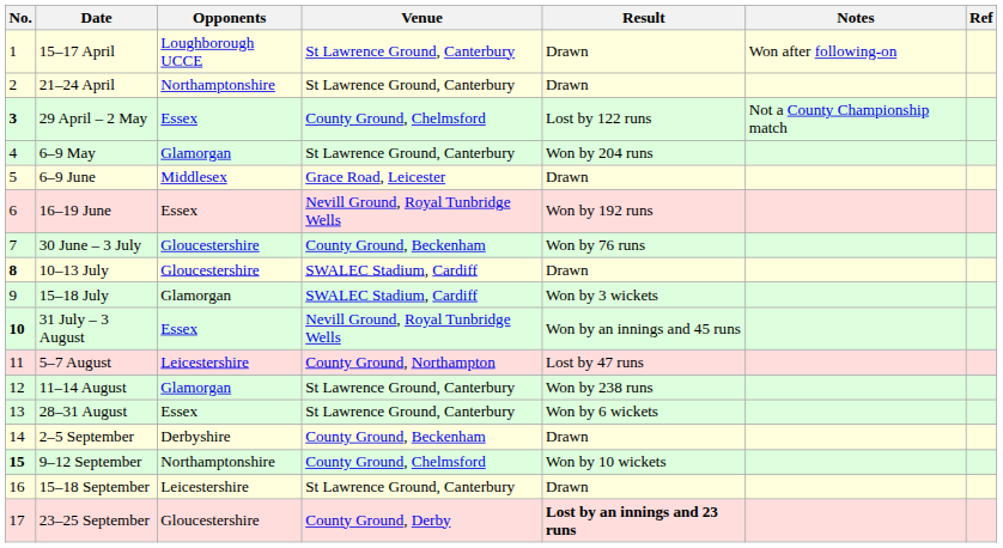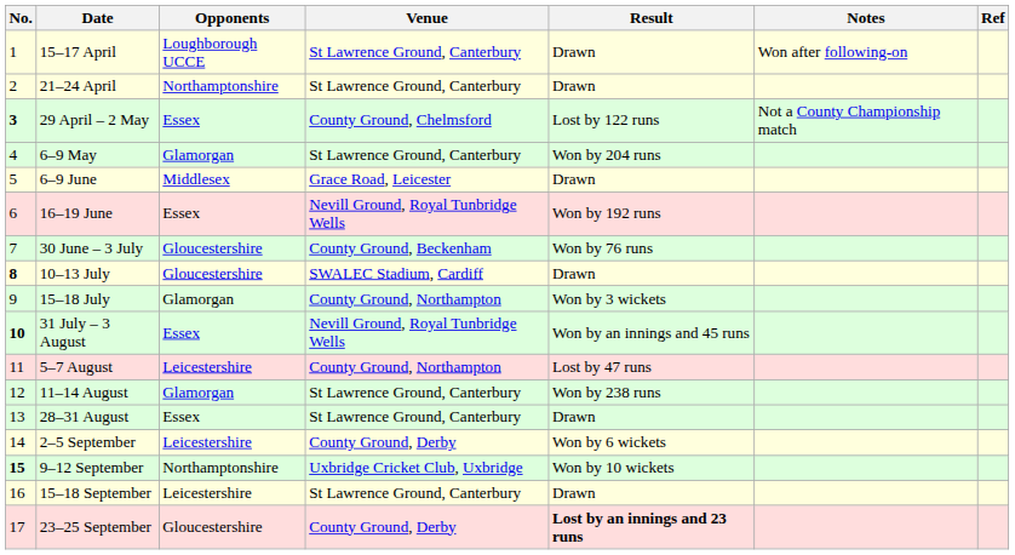 <table class="wikitable" style="width:80%">
 <tr>
 <th>No.</th>
 <th>Date</th>
 <th>Opponents</th>
 <th>Venue</th>
 <th>Result</th>
 <th>Notes</th>
 <th>Ref</th>
 </tr>
 <tr style="background:#ffd">
 <td>1</td>
 <td>15–17 April</td>
 <td><a href='#'>Loughborough UCCE</a></td>
 <td><a href='#'>St Lawrence Ground</a>, <a href='#'>Canterbury</a></td>
 <td>Drawn</td>
 <td>Won after <a href='#'>following-on</a></td>
 <td style="text-align:center"></td>
 </tr>
 <tr style="background:#ffd">
 <td>2</td>
 <td>21–24 April</td>
 <td><a href='#'>Northamptonshire</a></td>
 <td>St Lawrence Ground, Canterbury</td>
 <td>Drawn</td>
 <td></td>
 <td style="text-align:center"></td>
 </tr>
 <tr style="background:#dfd">
 <td><strong>3</strong></td>
 <td>29 April – 2 May</td>
 <td><a href='#'>Essex</a></td>
 <td><a href='#'>County Ground</a>, <a href='#'>Chelmsford</a></td>
 <td>Lost by 122 runs</td>
 <td>Not a <a href='#'>County Championship</a> match</td>
 <td style="text-align:center"></td>
 </tr>
 <tr style="background:#dfd">
 <td>4</td>
 <td>6–9 May</td>
 <td><a href='#'>Glamorgan</a></td>
 <td>St Lawrence Ground, Canterbury</td>
 <td>Won by 204 runs</td>
 <td></td>
 <td style="text-align:center"></td>
 </tr>
 <tr style="background:#ffd">
 <td>5</td>
 <td>6–9 June</td>
 <td><a href='#'>Middlesex</a></td>
 <td><a href='#'>Grace Road</a>, <a href='#'>Leicester</a></td>
 <td>Drawn</td>
 <td></td>
 <td style="text-align:center"></td>
 </tr>
 <tr style="background:#fdd">
 <td>6</td>
 <td>16–19 June</td>
 <td>Essex</td>
 <td><a href='#'>Nevill Ground</a>, <a href='#'>Royal Tunbridge Wells</a></td>
 <td>Won by 192 runs</td>
 <td></td>
 <td style="text-align:center"></td>
 </tr>
 <tr style="background:#dfd">
 <td>7</td>
 <td>30 June – 3 July</td>
 <td><a href='#'>Gloucestershire</a></td>
 <td><a href='#'>County Ground</a>, <a href='#'>Beckenham</a></td>
 <td>Won by 76 runs</td>
 <td></td>
 <td style="text-align:center"></td>
 </tr>
 <tr style="background:#ffd">
 <td><strong>8</strong></td>
 <td>10–13 July</td>
 <td><a href='#'>Gloucestershire</a></td>
 <td><a href='#'>SWALEC Stadium</a>, <a href='#'>Cardiff</a></td>
 <td>Drawn</td>
 <td></td>
 <td style="text-align:center"></td>
 </tr>
 <tr style="background:#dfd">
 <td>9</td>
 <td>15–18 July</td>
 <td>Glamorgan</td>
-<td><a href='#'>SWALEC Stadium</a>, <a href='#'>Cardiff</a></td>
+<td><a href='#'>County Ground</a>, <a href='#'>Northampton</a></td>
 <td>Won by 3 wickets</td>
 <td></td>
 <td style="text-align:center"></td>
 </tr>
 <tr style="background:#dfd">
 <td><strong>10</strong></td>
 <td>31 July – 3 August</td>
 <td><a href='#'>Essex</a></td>
 <td><a href='#'>Nevill Ground</a>, <a href='#'>Royal Tunbridge Wells</a></td>
 <td>Won by an innings and 45 runs</td>
 <td></td>
 <td style="text-align:center"></td>
 </tr>
 <tr style="background:#fdd">
 <td>11</td>
 <td>5–7 August</td>
 <td><a href='#'>Leicestershire</a></td>
 <td><a href='#'>County Ground</a>, <a href='#'>Northampton</a></td>
 <td>Lost by 47 runs</td>
 <td></td>
 <td style="text-align:center"></td>
 </tr>
 <tr style="background:#dfd">
 <td>12</td>
 <td>11–14 August</td>
 <td><a href='#'>Glamorgan</a></td>
 <td>St Lawrence Ground, Canterbury</td>
 <td>Won by 238 runs</td>
 <td></td>
 <td style="text-align:center"></td>
 </tr>
 <tr style="background:#dfd">
 <td>13</td>
 <td>28–31 August</td>
 <td>Essex</td>
 <td>St Lawrence Ground, Canterbury</td>
-<td>Won by 6 wickets</td>
+<td>Drawn</td>
 <td></td>
 <td style="text-align:center"></td>
 </tr>
 <tr style="background:#ffd">
 <td>14</td>
 <td>2–5 September</td>
-<td>Derbyshire</td>
-<td><a href='#'>County Ground</a>, <a href='#'>Beckenham</a></td>
-<td>Drawn</td>
+<td><a href='#'>Leicestershire</a></td>
+<td><a href='#'>County Ground</a>, <a href='#'>Derby</a></td>
+<td>Won by 6 wickets</td>
 <td></td>
 <td style="text-align:center"></td>
 </tr>
 <tr style="background:#dfd">
 <td><strong>15</strong></td>
 <td>9–12 September</td>
 <td>Northamptonshire</td>
-<td><a href='#'>County Ground</a>, <a href='#'>Chelmsford</a></td>
+<td><a href='#'>Uxbridge Cricket Club</a>, <a href='#'>Uxbridge</a></td>
 <td>Won by 10 wickets</td>
 <td></td>
 <td style="text-align:center"></td>
 </tr>
 <tr style="background:#ffd">
 <td>16</td>
 <td>15–18 September</td>
 <td>Leicestershire</td>
 <td>St Lawrence Ground, Canterbury</td>
 <td>Drawn</td>
 <td></td>
 <td style="text-align:center"></td>
 </tr>
 <tr style="background:#fdd">
 <td>17</td>
 <td>23–25 September</td>
 <td>Gloucestershire</td>
 <td><a href='#'>County Ground</a>, <a href='#'>Derby</a></td>
 <td><strong>Lost by an innings and 23 runs</strong></td>
 <td></td>
 <td style="text-align:center"></td>
 </tr>
 </table>
